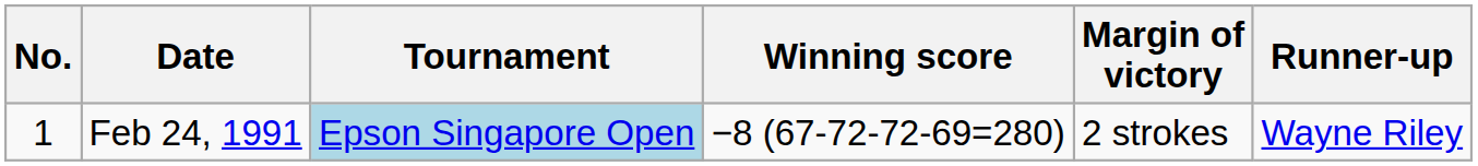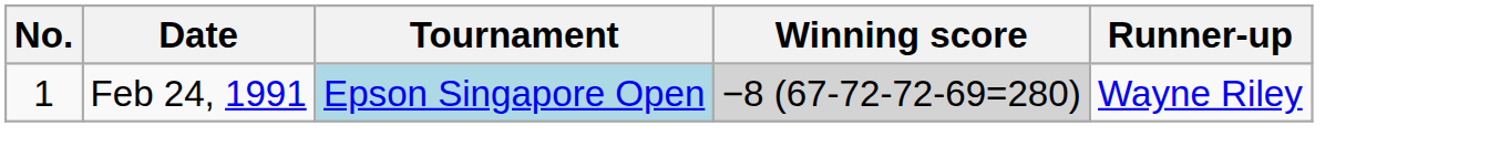 <table class="wikitable" style="font-size:95%;">
 <tr>
 <th>No.</th>
 <th>Date</th>
 <th>Tournament</th>
 <th>Winning score</th>
-<th>Margin of<br>victory</th>
 <th>Runner-up</th>
 </tr>
 <tr>
 <td align=center>1</td>
 <td align=right>Feb 24, <a href='#'>1991</a></td>
 <td style="background: lightblue;"><a href='#'>Epson Singapore Open</a></td>
-<td>−8 (67-72-72-69=280)</td>
-<td>2 strokes</td>
+<td style="background: lightgrey;">−8 (67-72-72-69=280)</td>
 <td> <a href='#'>Wayne Riley</a></td>
 </tr>
 </table>
